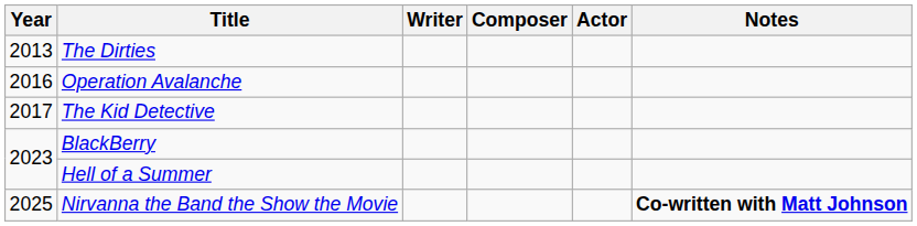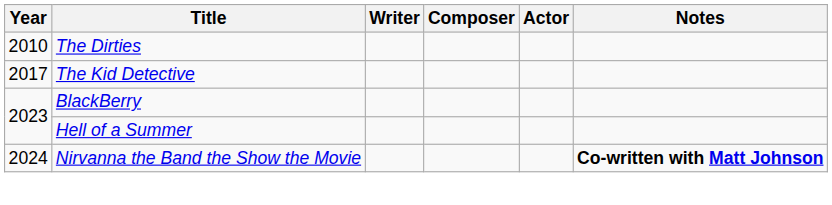 <table class="wikitable">
 <tr>
 <th>Year</th>
 <th>Title</th>
 <th>Writer</th>
 <th>Composer</th>
 <th>Actor</th>
 <th>Notes</th>
 </tr>
 <tr>
-<td>2013</td>
+<td>2010</td>
 <td><em><a href='#'>The Dirties</a></em></td>
-<td></td>
-<td></td>
-<td></td>
-<td></td>
-</tr>
-<tr>
-<td>2016</td>
-<td><em><a href='#'>Operation Avalanche</a></em></td>
 <td></td>
 <td></td>
 <td></td>
 <td></td>
 </tr>
 <tr>
 <td>2017</td>
 <td><em><a href='#'>The Kid Detective</a></em></td>
 <td></td>
 <td></td>
 <td></td>
 <td></td>
 </tr>
 <tr>
 <td rowspan=2>2023</td>
 <td><em><a href='#'>BlackBerry</a></em></td>
 <td></td>
 <td></td>
 <td></td>
 <td></td>
 </tr>
 <tr>
 <td><em><a href='#'>Hell of a Summer</a></em></td>
 <td></td>
 <td></td>
 <td></td>
 <td></td>
 </tr>
 <tr>
-<td>2025</td>
+<td>2024</td>
 <td><em><a href='#'>Nirvanna the Band the Show the Movie</a></em></td>
 <td></td>
 <td></td>
 <td></td>
 <td><strong>Co-written with <a href='#'>Matt Johnson</a></strong></td>
 </tr>
 </table>
